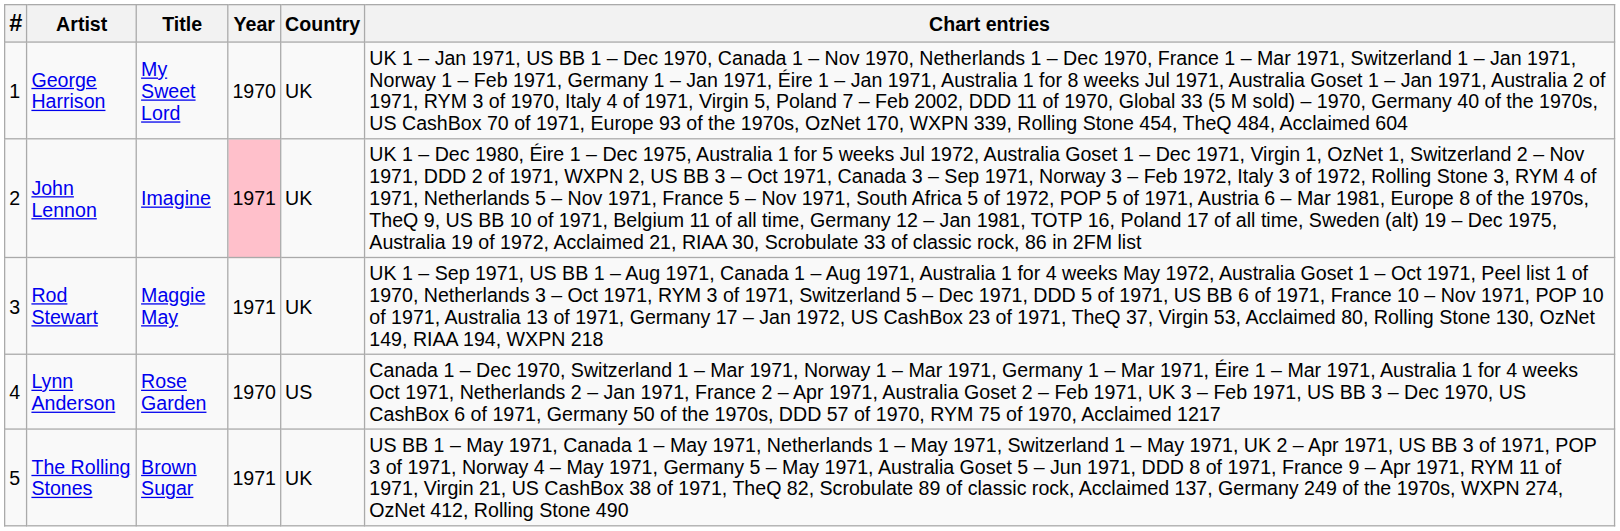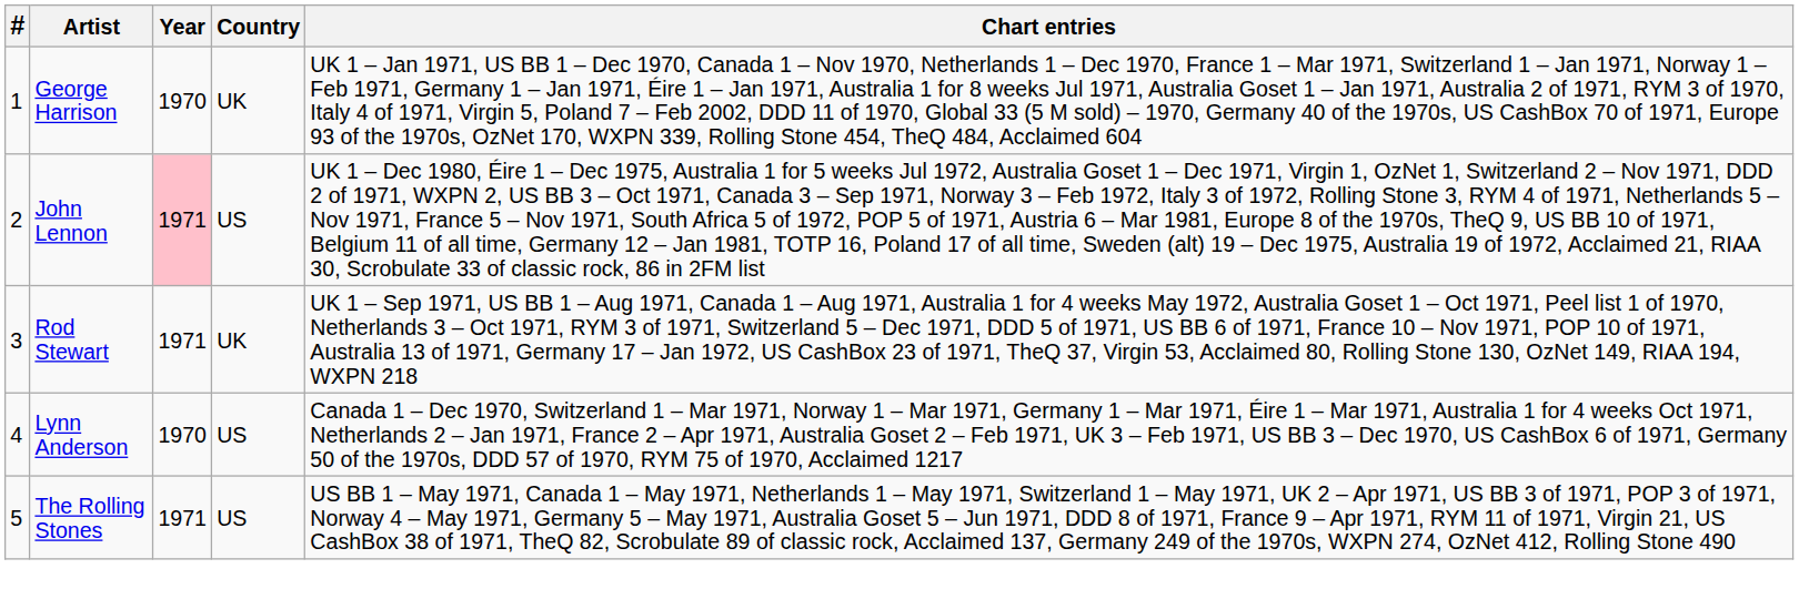 <table class="wikitable" style="font-size:95%;">
 <tr>
 <th><big>#</big></th>
 <th>Artist</th>
-<th>Title</th>
 <th>Year</th>
 <th>Country</th>
 <th>Chart entries</th>
 </tr>
 <tr>
 <td>1</td>
 <td><a href='#'>George Harrison</a></td>
-<td><a href='#'>My Sweet Lord</a></td>
 <td>1970</td>
 <td>UK</td>
 <td>UK 1 – Jan 1971, US BB 1 – Dec 1970, Canada 1 – Nov 1970, Netherlands 1 – Dec 1970, France 1 – Mar 1971, Switzerland 1 – Jan 1971, Norway 1 – Feb 1971, Germany 1 – Jan 1971, Éire 1 – Jan 1971, Australia 1 for 8 weeks Jul 1971, Australia Goset 1 – Jan 1971, Australia 2 of 1971, RYM 3 of 1970, Italy 4 of 1971, Virgin 5, Poland 7 – Feb 2002, DDD 11 of 1970, Global 33 (5 M sold) – 1970, Germany 40 of the 1970s, US CashBox 70 of 1971, Europe 93 of the 1970s, OzNet 170, WXPN 339, Rolling Stone 454, TheQ 484, Acclaimed 604</td>
 </tr>
 <tr>
 <td>2</td>
 <td><a href='#'>John Lennon</a></td>
-<td><a href='#'>Imagine</a></td>
 <td style="background: pink;">1971</td>
-<td>UK</td>
+<td>US</td>
 <td>UK 1 – Dec 1980, Éire 1 – Dec 1975, Australia 1 for 5 weeks Jul 1972, Australia Goset 1 – Dec 1971, Virgin 1, OzNet 1, Switzerland 2 – Nov 1971, DDD 2 of 1971, WXPN 2, US BB 3 – Oct 1971, Canada 3 – Sep 1971, Norway 3 – Feb 1972, Italy 3 of 1972, Rolling Stone 3, RYM 4 of 1971, Netherlands 5 – Nov 1971, France 5 – Nov 1971, South Africa 5 of 1972, POP 5 of 1971, Austria 6 – Mar 1981, Europe 8 of the 1970s, TheQ 9, US BB 10 of 1971, Belgium 11 of all time, Germany 12 – Jan 1981, TOTP 16, Poland 17 of all time, Sweden (alt) 19 – Dec 1975, Australia 19 of 1972, Acclaimed 21, RIAA 30, Scrobulate 33 of classic rock, 86 in 2FM list</td>
 </tr>
 <tr>
 <td>3</td>
 <td><a href='#'>Rod Stewart</a></td>
-<td><a href='#'>Maggie May</a></td>
 <td>1971</td>
 <td>UK</td>
 <td>UK 1 – Sep 1971, US BB 1 – Aug 1971, Canada 1 – Aug 1971, Australia 1 for 4 weeks May 1972, Australia Goset 1 – Oct 1971, Peel list 1 of 1970, Netherlands 3 – Oct 1971, RYM 3 of 1971, Switzerland 5 – Dec 1971, DDD 5 of 1971, US BB 6 of 1971, France 10 – Nov 1971, POP 10 of 1971, Australia 13 of 1971, Germany 17 – Jan 1972, US CashBox 23 of 1971, TheQ 37, Virgin 53, Acclaimed 80, Rolling Stone 130, OzNet 149, RIAA 194, WXPN 218</td>
 </tr>
 <tr>
 <td>4</td>
 <td><a href='#'>Lynn Anderson</a></td>
-<td><a href='#'>Rose Garden</a></td>
 <td>1970</td>
 <td>US</td>
 <td>Canada 1 – Dec 1970, Switzerland 1 – Mar 1971, Norway 1 – Mar 1971, Germany 1 – Mar 1971, Éire 1 – Mar 1971, Australia 1 for 4 weeks Oct 1971, Netherlands 2 – Jan 1971, France 2 – Apr 1971, Australia Goset 2 – Feb 1971, UK 3 – Feb 1971, US BB 3 – Dec 1970, US CashBox 6 of 1971, Germany 50 of the 1970s, DDD 57 of 1970, RYM 75 of 1970, Acclaimed 1217</td>
 </tr>
 <tr>
 <td>5</td>
 <td><a href='#'>The Rolling Stones</a></td>
-<td><a href='#'>Brown Sugar</a></td>
 <td>1971</td>
-<td>UK</td>
+<td>US</td>
 <td>US BB 1 – May 1971, Canada 1 – May 1971, Netherlands 1 – May 1971, Switzerland 1 – May 1971, UK 2 – Apr 1971, US BB 3 of 1971, POP 3 of 1971, Norway 4 – May 1971, Germany 5 – May 1971, Australia Goset 5 – Jun 1971, DDD 8 of 1971, France 9 – Apr 1971, RYM 11 of 1971, Virgin 21, US CashBox 38 of 1971, TheQ 82, Scrobulate 89 of classic rock, Acclaimed 137, Germany 249 of the 1970s, WXPN 274, OzNet 412, Rolling Stone 490</td>
 </tr>
 </table>
